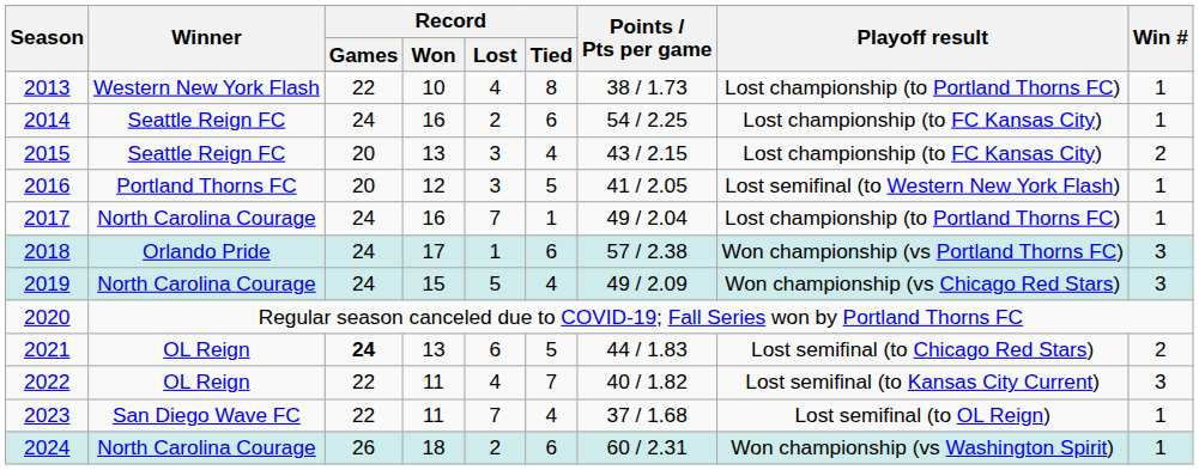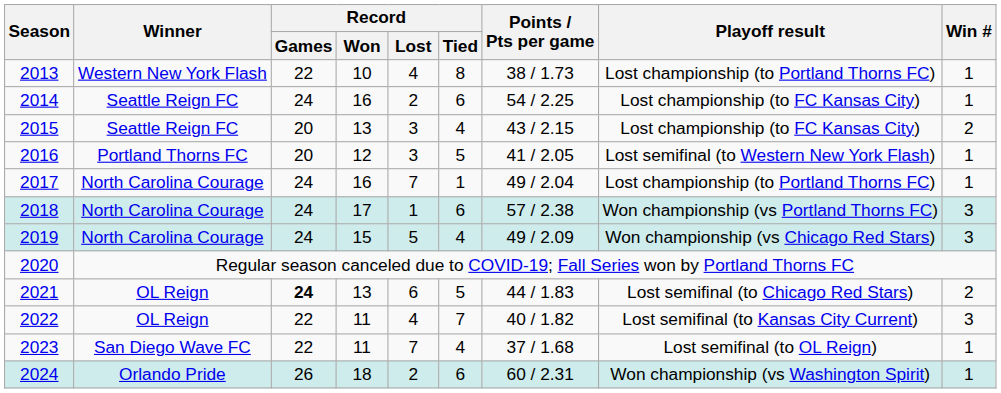 <table class="wikitable" style="text-align:center;">
 <tr>
 <th scope=col rowspan=2>Season</th>
 <th scope=col rowspan=2>Winner</th>
 <th colspan=4>Record</th>
 <th scope=col rowspan=2>Points / <br> Pts per game</th>
 <th scope=col rowspan=2>Playoff result</th>
 <th scope=col rowspan=2>Win #</th>
 </tr>
 <tr>
 <th scope=col>Games</th>
 <th scope=col width=40>Won</th>
 <th scope=col width=40>Lost</th>
 <th scope=col>Tied</th>
 </tr>
 <tr>
 <td><a href='#'>2013</a></td>
 <td><a href='#'>Western New York Flash</a></td>
 <td>22</td>
 <td>10</td>
 <td>4</td>
 <td>8</td>
 <td>38 / 1.73</td>
 <td>Lost championship (to <a href='#'>Portland Thorns FC</a>)</td>
 <td>1</td>
 </tr>
 <tr>
 <td><a href='#'>2014</a></td>
 <td><a href='#'>Seattle Reign FC</a></td>
 <td>24</td>
 <td>16</td>
 <td>2</td>
 <td>6</td>
 <td>54 / 2.25</td>
 <td>Lost championship (to <a href='#'>FC Kansas City</a>)</td>
 <td>1</td>
 </tr>
 <tr>
 <td><a href='#'>2015</a></td>
 <td><a href='#'>Seattle Reign FC</a></td>
 <td>20</td>
 <td>13</td>
 <td>3</td>
 <td>4</td>
 <td>43 / 2.15</td>
 <td>Lost championship (to <a href='#'>FC Kansas City</a>)</td>
 <td>2</td>
 </tr>
 <tr>
 <td><a href='#'>2016</a></td>
 <td><a href='#'>Portland Thorns FC</a></td>
 <td>20</td>
 <td>12</td>
 <td>3</td>
 <td>5</td>
 <td>41 / 2.05</td>
 <td>Lost semifinal (to <a href='#'>Western New York Flash</a>)</td>
 <td>1</td>
 </tr>
 <tr>
 <td><a href='#'>2017</a></td>
 <td><a href='#'>North Carolina Courage</a></td>
 <td>24</td>
 <td>16</td>
 <td>7</td>
 <td>1</td>
 <td>49 / 2.04</td>
 <td>Lost championship (to <a href='#'>Portland Thorns FC</a>)</td>
 <td>1</td>
 </tr>
 <tr bgcolor=#CFECEC>
 <td><a href='#'>2018</a></td>
-<td><a href='#'>Orlando Pride</a></td>
+<td><a href='#'>North Carolina Courage</a></td>
 <td>24</td>
 <td>17</td>
 <td>1</td>
 <td>6</td>
 <td>57 / 2.38</td>
 <td>Won championship (vs <a href='#'>Portland Thorns FC</a>)</td>
 <td>3</td>
 </tr>
 <tr bgcolor=#CFECEC>
 <td><a href='#'>2019</a></td>
 <td><a href='#'>North Carolina Courage</a></td>
 <td>24</td>
 <td>15</td>
 <td>5</td>
 <td>4</td>
 <td>49 / 2.09</td>
 <td>Won championship (vs <a href='#'>Chicago Red Stars</a>)</td>
 <td>3</td>
 </tr>
 <tr>
 <td><a href='#'>2020</a></td>
 <td colspan=8>Regular season canceled due to <a href='#'>COVID-19</a>; <a href='#'>Fall Series</a> won by <a href='#'>Portland Thorns FC</a></td>
 </tr>
 <tr>
 <td><a href='#'>2021</a></td>
 <td><a href='#'>OL Reign</a></td>
 <td><strong>24</strong></td>
 <td>13</td>
 <td>6</td>
 <td>5</td>
 <td>44 / 1.83</td>
 <td>Lost semifinal (to <a href='#'>Chicago Red Stars</a>)</td>
 <td>2</td>
 </tr>
 <tr>
 <td><a href='#'>2022</a></td>
 <td><a href='#'>OL Reign</a></td>
 <td>22</td>
 <td>11</td>
 <td>4</td>
 <td>7</td>
 <td>40 / 1.82</td>
 <td>Lost semifinal (to <a href='#'>Kansas City Current</a>)</td>
 <td>3</td>
 </tr>
 <tr>
 <td><a href='#'>2023</a></td>
 <td><a href='#'>San Diego Wave FC</a></td>
 <td>22</td>
 <td>11</td>
 <td>7</td>
 <td>4</td>
 <td>37 / 1.68</td>
 <td>Lost semifinal (to <a href='#'>OL Reign</a>)</td>
 <td>1</td>
 </tr>
 <tr bgcolor=#CFECEC>
 <td><a href='#'>2024</a></td>
-<td><a href='#'>North Carolina Courage</a></td>
+<td><a href='#'>Orlando Pride</a></td>
 <td>26</td>
 <td>18</td>
 <td>2</td>
 <td>6</td>
 <td>60 / 2.31</td>
 <td>Won championship (vs <a href='#'>Washington Spirit</a>)</td>
 <td>1</td>
 </tr>
 </table>
